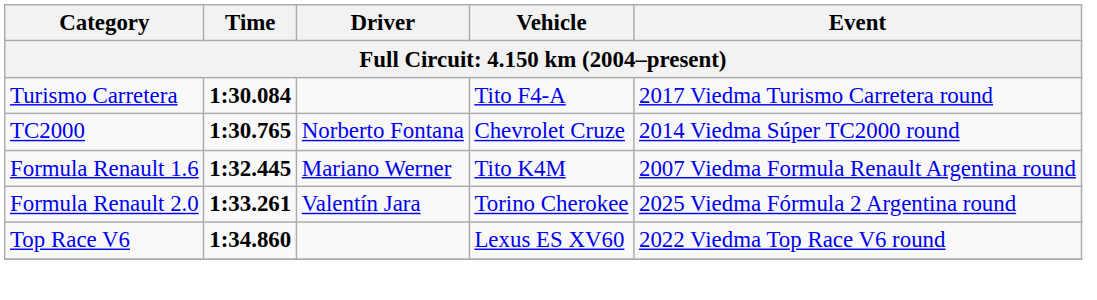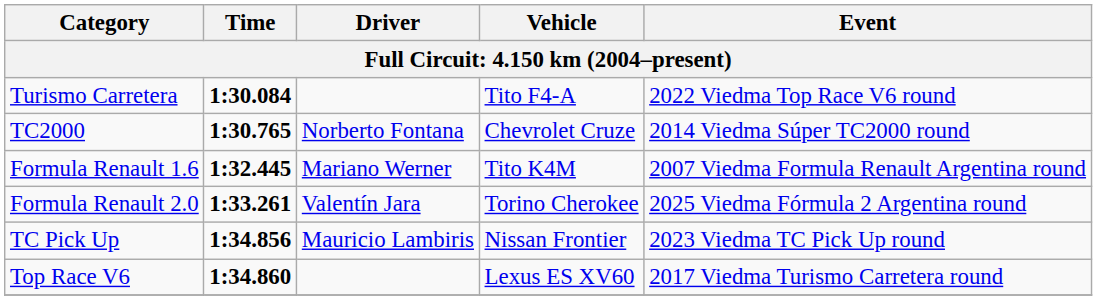 <table class="wikitable">
 <tr>
 <th>Category</th>
 <th>Time</th>
 <th>Driver</th>
 <th>Vehicle</th>
 <th>Event</th>
 </tr>
 <tr>
 <th colspan=5>Full Circuit: 4.150 km (2004–present)</th>
 </tr>
 <tr>
 <td><a href='#'>Turismo Carretera</a></td>
 <td><strong>1:30.084</strong></td>
 <td></td>
 <td><a href='#'>Tito F4-A</a></td>
-<td><a href='#'>2017 Viedma Turismo Carretera round</a></td>
+<td><a href='#'>2022 Viedma Top Race V6 round</a></td>
 </tr>
 <tr>
 <td><a href='#'>TC2000</a></td>
 <td><strong>1:30.765</strong></td>
 <td><a href='#'>Norberto Fontana</a></td>
 <td><a href='#'>Chevrolet Cruze</a></td>
 <td><a href='#'>2014 Viedma Súper TC2000 round</a></td>
 </tr>
 <tr>
 <td><a href='#'>Formula Renault 1.6</a></td>
 <td><strong>1:32.445</strong></td>
 <td><a href='#'>Mariano Werner</a></td>
 <td><a href='#'>Tito K4M</a></td>
 <td><a href='#'>2007 Viedma Formula Renault Argentina round</a></td>
 </tr>
 <tr>
 <td><a href='#'>Formula Renault 2.0</a></td>
 <td><strong>1:33.261</strong></td>
 <td><a href='#'>Valentín Jara</a></td>
 <td><a href='#'>Torino Cherokee</a></td>
 <td><a href='#'>2025 Viedma Fórmula 2 Argentina round</a></td>
 </tr>
 <tr>
+<td><a href='#'>TC Pick Up</a></td>
+<td><strong>1:34.856</strong></td>
+<td><a href='#'>Mauricio Lambiris</a></td>
+<td><a href='#'>Nissan Frontier</a></td>
+<td><a href='#'>2023 Viedma TC Pick Up round</a></td>
+</tr>
+<tr>
 <td><a href='#'>Top Race V6</a></td>
 <td><strong>1:34.860</strong></td>
 <td></td>
 <td><a href='#'>Lexus ES XV60</a></td>
-<td><a href='#'>2022 Viedma Top Race V6 round</a></td>
+<td><a href='#'>2017 Viedma Turismo Carretera round</a></td>
 </tr>
 <tr>
 </tr>
 </table>
